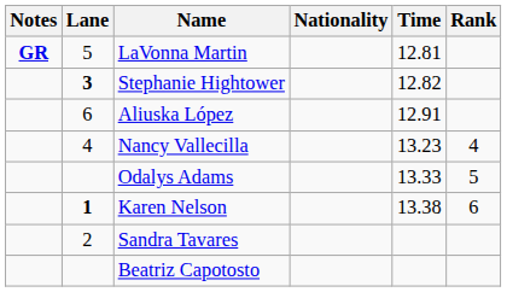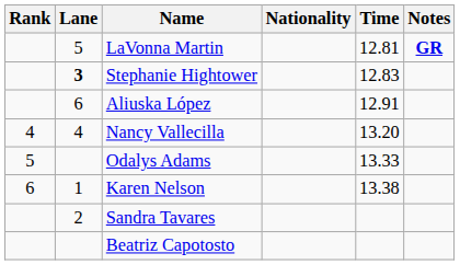 <table class="wikitable sortable" style="text-align:center">
 <tr>
-<th>Notes</th>
+<th>Rank</th>
 <th>Lane</th>
 <th>Name</th>
 <th>Nationality</th>
 <th>Time</th>
-<th>Rank</th>
+<th>Notes</th>
 </tr>
 <tr>
-<td><strong><a href='#'>GR</a></strong></td>
+<td></td>
 <td>5</td>
 <td align=left><a href='#'>LaVonna Martin</a></td>
 <td align=left></td>
 <td>12.81</td>
-<td></td>
+<td><strong><a href='#'>GR</a></strong></td>
 </tr>
 <tr>
 <td></td>
 <td><strong>3</strong></td>
 <td align=left><a href='#'>Stephanie Hightower</a></td>
 <td align=left></td>
-<td>12.82</td>
+<td>12.83</td>
 <td></td>
 </tr>
 <tr>
 <td></td>
 <td>6</td>
 <td align=left><a href='#'>Aliuska López</a></td>
 <td align=left></td>
 <td>12.91</td>
 <td></td>
 </tr>
 <tr>
-<td></td>
+<td>4</td>
 <td>4</td>
 <td align=left><a href='#'>Nancy Vallecilla</a></td>
 <td align=left></td>
-<td>13.23</td>
-<td>4</td>
+<td>13.20</td>
+<td></td>
 </tr>
 <tr>
-<td></td>
+<td>5</td>
 <td></td>
 <td align=left><a href='#'>Odalys Adams</a></td>
 <td align=left></td>
 <td>13.33</td>
-<td>5</td>
+<td></td>
 </tr>
 <tr>
-<td></td>
-<td><strong>1</strong></td>
+<td>6</td>
+<td>1</td>
 <td align=left><a href='#'>Karen Nelson</a></td>
 <td align=left></td>
 <td>13.38</td>
-<td>6</td>
+<td></td>
 </tr>
 <tr>
 <td></td>
 <td>2</td>
 <td align=left><a href='#'>Sandra Tavares</a></td>
 <td align=left></td>
 <td></td>
 <td></td>
 </tr>
 <tr>
 <td></td>
 <td></td>
 <td align=left><a href='#'>Beatriz Capotosto</a></td>
 <td align=left></td>
 <td></td>
 <td></td>
 </tr>
 </table>
